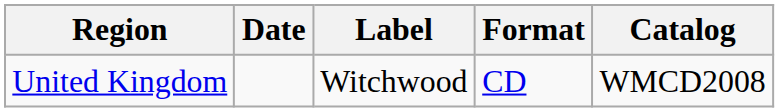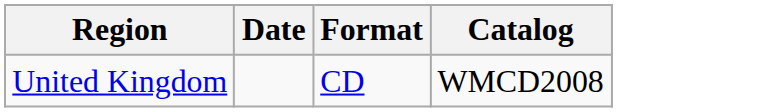 <table class="wikitable">
 <tr>
 <th>Region</th>
 <th>Date</th>
-<th>Label</th>
 <th>Format</th>
 <th>Catalog</th>
 </tr>
 <tr>
 <td><a href='#'>United Kingdom</a></td>
 <td></td>
-<td>Witchwood</td>
 <td><a href='#'>CD</a></td>
 <td>WMCD2008</td>
 </tr>
 </table>
